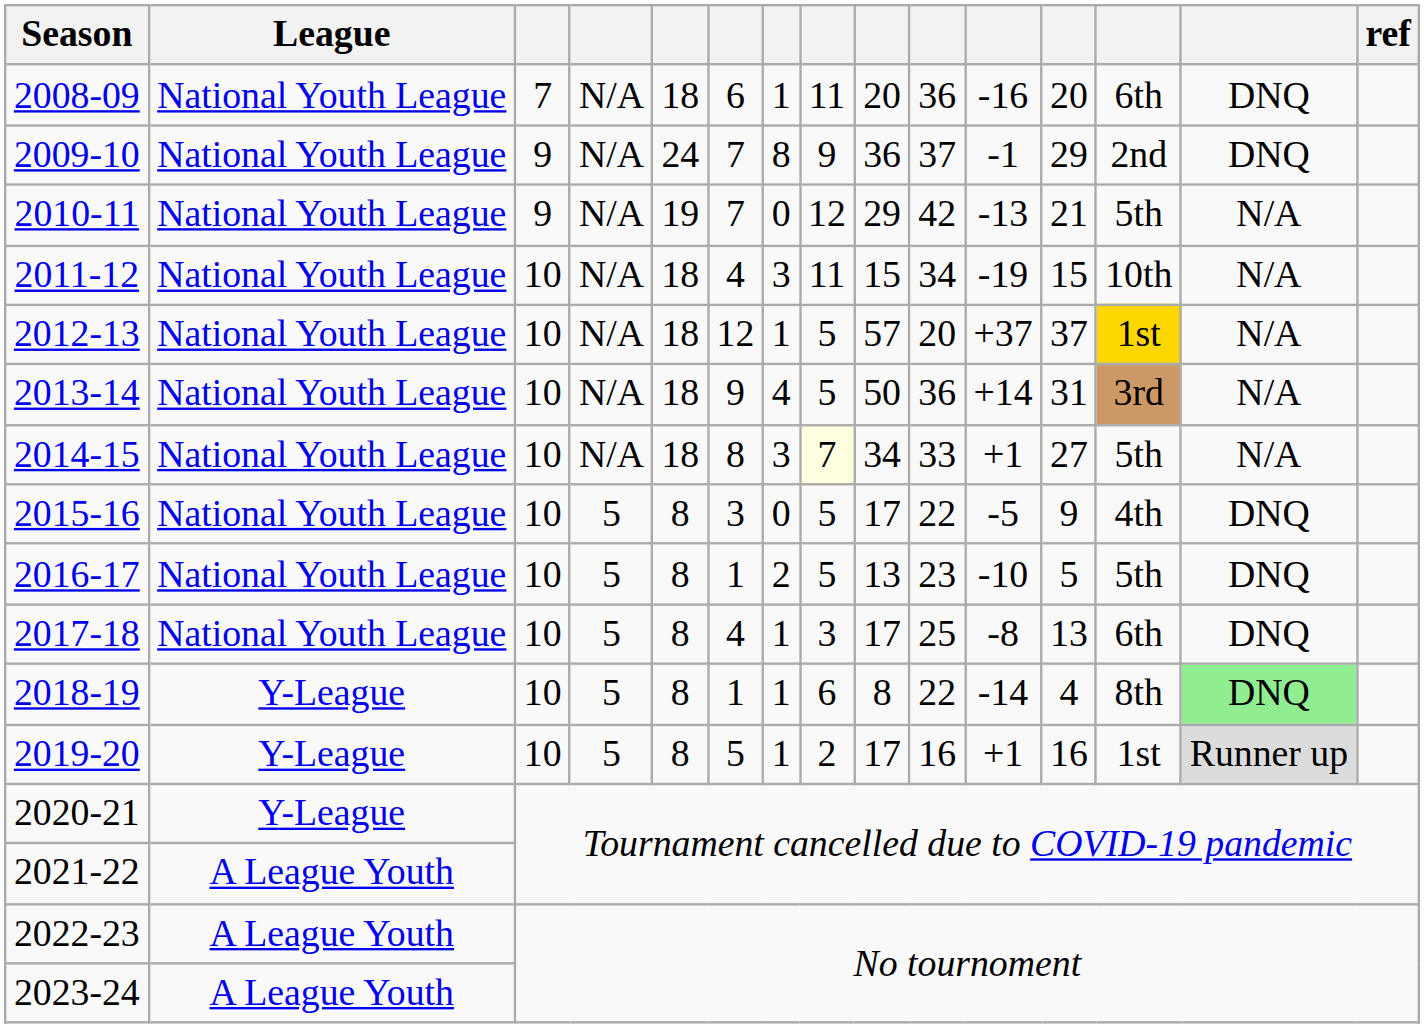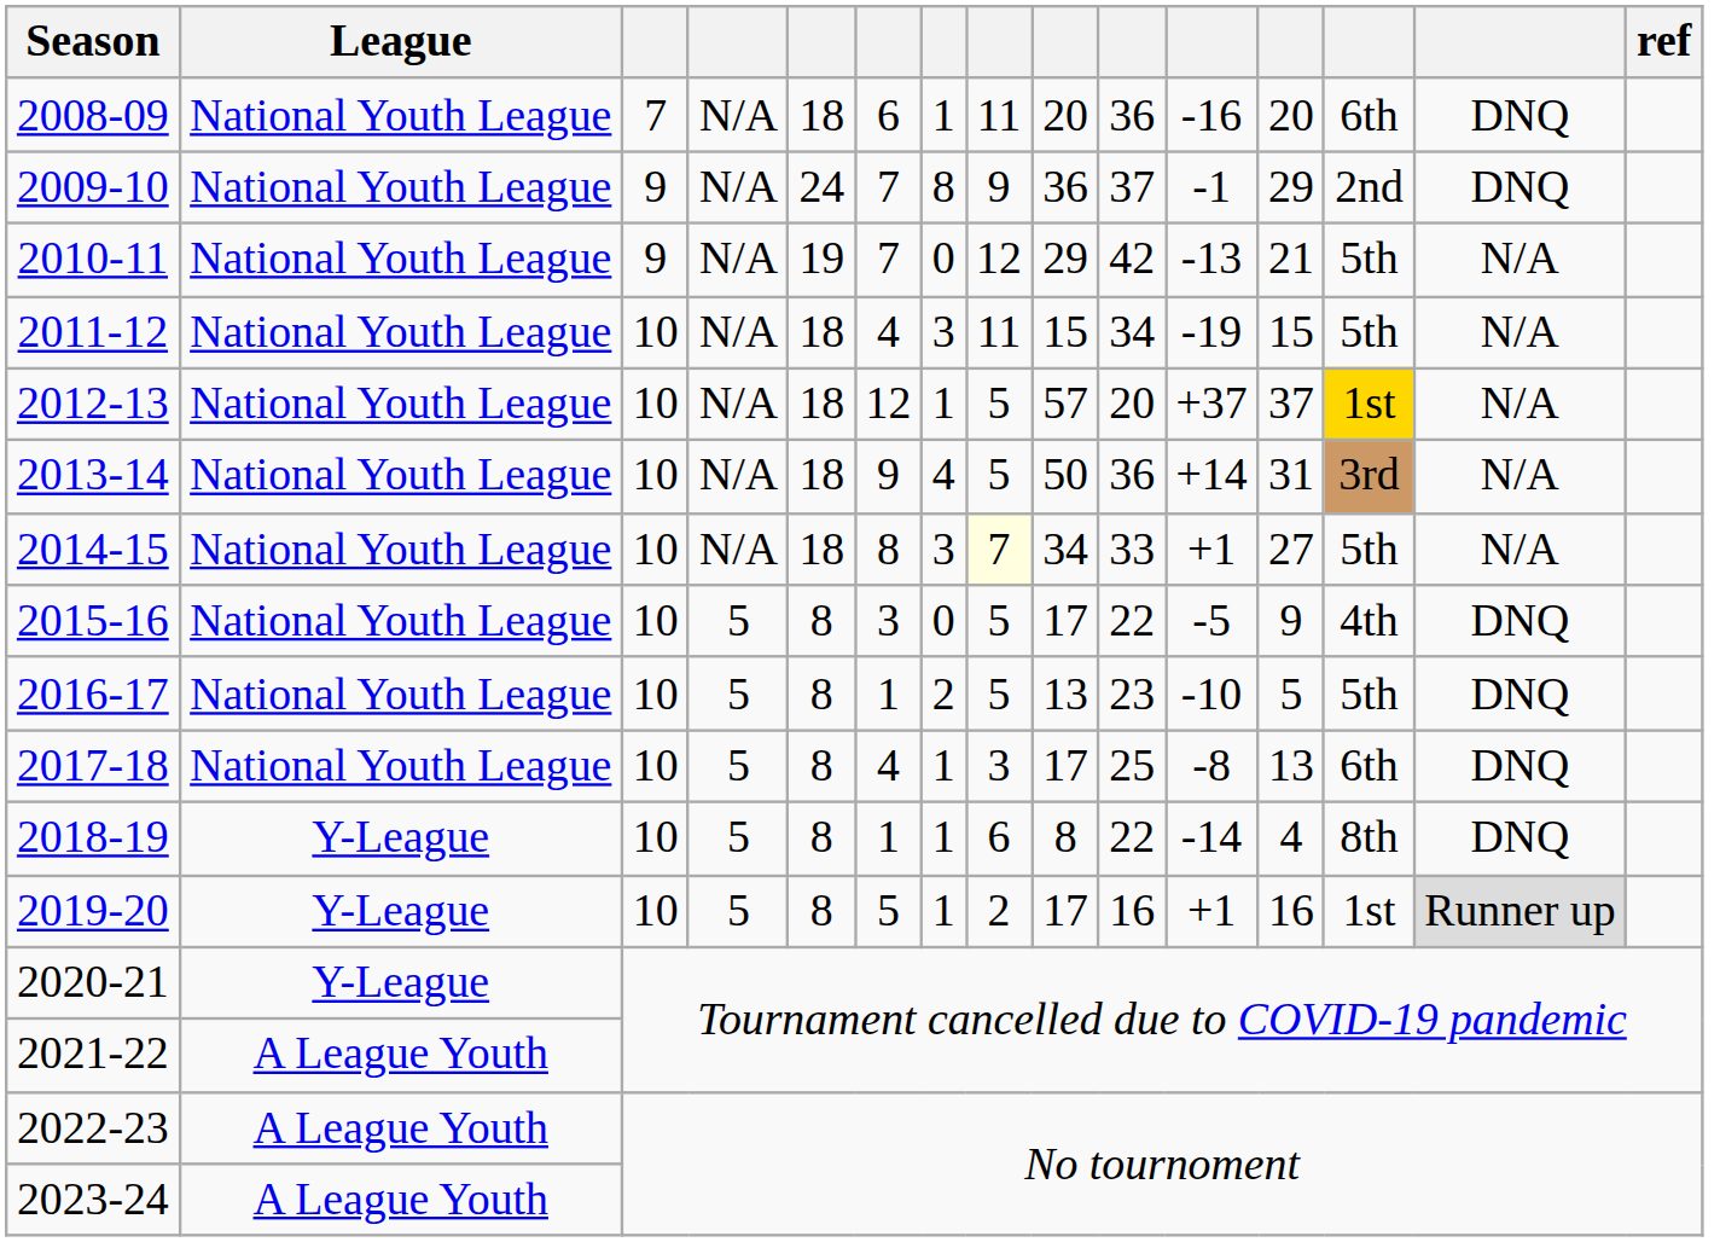 <table class="wikitable" style="text-align: center">
 <tr>
 <th>Season</th>
 <th>League</th>
 <th></th>
 <th></th>
 <th></th>
 <th></th>
 <th></th>
 <th></th>
 <th></th>
 <th></th>
 <th></th>
 <th></th>
 <th></th>
 <th></th>
 <th>ref</th>
 </tr>
 <tr>
 <td><a href='#'>2008-09</a></td>
 <td><a href='#'>National Youth League</a></td>
 <td>7</td>
 <td>N/A</td>
 <td>18</td>
 <td>6</td>
 <td>1</td>
 <td>11</td>
 <td>20</td>
 <td>36</td>
 <td>-16</td>
 <td>20</td>
 <td>6th</td>
 <td>DNQ</td>
 <td></td>
 </tr>
 <tr>
 <td><a href='#'>2009-10</a></td>
 <td><a href='#'>National Youth League</a></td>
 <td>9</td>
 <td>N/A</td>
 <td>24</td>
 <td>7</td>
 <td>8</td>
 <td>9</td>
 <td>36</td>
 <td>37</td>
 <td>-1</td>
 <td>29</td>
 <td>2nd</td>
 <td>DNQ</td>
 <td></td>
 </tr>
 <tr>
 <td><a href='#'>2010-11</a></td>
 <td><a href='#'>National Youth League</a></td>
 <td>9</td>
 <td>N/A</td>
 <td>19</td>
 <td>7</td>
 <td>0</td>
 <td>12</td>
 <td>29</td>
 <td>42</td>
 <td>-13</td>
 <td>21</td>
 <td>5th</td>
 <td>N/A</td>
 <td></td>
 </tr>
 <tr>
 <td><a href='#'>2011-12</a></td>
 <td><a href='#'>National Youth League</a></td>
 <td>10</td>
 <td>N/A</td>
 <td>18</td>
 <td>4</td>
 <td>3</td>
 <td>11</td>
 <td>15</td>
 <td>34</td>
 <td>-19</td>
 <td>15</td>
-<td>10th</td>
+<td>5th</td>
 <td>N/A</td>
 <td></td>
 </tr>
 <tr>
 <td><a href='#'>2012-13</a></td>
 <td><a href='#'>National Youth League</a></td>
 <td>10</td>
 <td>N/A</td>
 <td>18</td>
 <td>12</td>
 <td>1</td>
 <td>5</td>
 <td>57</td>
 <td>20</td>
 <td>+37</td>
 <td>37</td>
 <td bgcolor="gold">1st</td>
 <td>N/A</td>
 <td></td>
 </tr>
 <tr>
 <td><a href='#'>2013-14</a></td>
 <td><a href='#'>National Youth League</a></td>
 <td>10</td>
 <td>N/A</td>
 <td>18</td>
 <td>9</td>
 <td>4</td>
 <td>5</td>
 <td>50</td>
 <td>36</td>
 <td>+14</td>
 <td>31</td>
 <td bgcolor="#CC9966">3rd</td>
 <td>N/A</td>
 <td></td>
 </tr>
 <tr>
 <td><a href='#'>2014-15</a></td>
 <td><a href='#'>National Youth League</a></td>
 <td>10</td>
 <td>N/A</td>
 <td>18</td>
 <td>8</td>
 <td>3</td>
 <td style="background: lightyellow;">7</td>
 <td>34</td>
 <td>33</td>
 <td>+1</td>
 <td>27</td>
 <td>5th</td>
 <td>N/A</td>
 <td></td>
 </tr>
 <tr>
 <td><a href='#'>2015-16</a></td>
 <td><a href='#'>National Youth League</a></td>
 <td>10</td>
 <td>5</td>
 <td>8</td>
 <td>3</td>
 <td>0</td>
 <td>5</td>
 <td>17</td>
 <td>22</td>
 <td>-5</td>
 <td>9</td>
 <td>4th</td>
 <td>DNQ</td>
 <td></td>
 </tr>
 <tr>
 <td><a href='#'>2016-17</a></td>
 <td><a href='#'>National Youth League</a></td>
 <td>10</td>
 <td>5</td>
 <td>8</td>
 <td>1</td>
 <td>2</td>
 <td>5</td>
 <td>13</td>
 <td>23</td>
 <td>-10</td>
 <td>5</td>
 <td>5th</td>
 <td>DNQ</td>
 <td></td>
 </tr>
 <tr>
 <td><a href='#'>2017-18</a></td>
 <td><a href='#'>National Youth League</a></td>
 <td>10</td>
 <td>5</td>
 <td>8</td>
 <td>4</td>
 <td>1</td>
 <td>3</td>
 <td>17</td>
 <td>25</td>
 <td>-8</td>
 <td>13</td>
 <td>6th</td>
 <td>DNQ</td>
 <td></td>
 </tr>
 <tr>
 <td><a href='#'>2018-19</a></td>
 <td><a href='#'>Y-League</a></td>
 <td>10</td>
 <td>5</td>
 <td>8</td>
 <td>1</td>
 <td>1</td>
 <td>6</td>
 <td>8</td>
 <td>22</td>
 <td>-14</td>
 <td>4</td>
 <td>8th</td>
-<td style="background: lightgreen;">DNQ</td>
+<td>DNQ</td>
 <td></td>
 </tr>
 <tr>
 <td><a href='#'>2019-20</a></td>
 <td><a href='#'>Y-League</a></td>
 <td>10</td>
 <td>5</td>
 <td>8</td>
 <td>5</td>
 <td>1</td>
 <td>2</td>
 <td>17</td>
 <td>16</td>
 <td>+1</td>
 <td>16</td>
 <td>1st</td>
 <td bgcolor=#DCDCDC>Runner up</td>
 <td></td>
 </tr>
 <tr>
 <td>2020-21</td>
 <td><a href='#'>Y-League</a></td>
 <td colspan="13" rowspan="2"><em>Tournament cancelled due to <a href='#'>COVID-19 pandemic</a></em></td>
 </tr>
 <tr>
 <td>2021-22</td>
 <td><a href='#'>A League Youth</a></td>
 </tr>
 <tr>
 <td>2022-23</td>
 <td><a href='#'>A League Youth</a></td>
 <td colspan="13" rowspan="2"><em>No tournoment</em></td>
 </tr>
 <tr>
 <td>2023-24</td>
 <td><a href='#'>A League Youth</a></td>
 </tr>
 </table>
